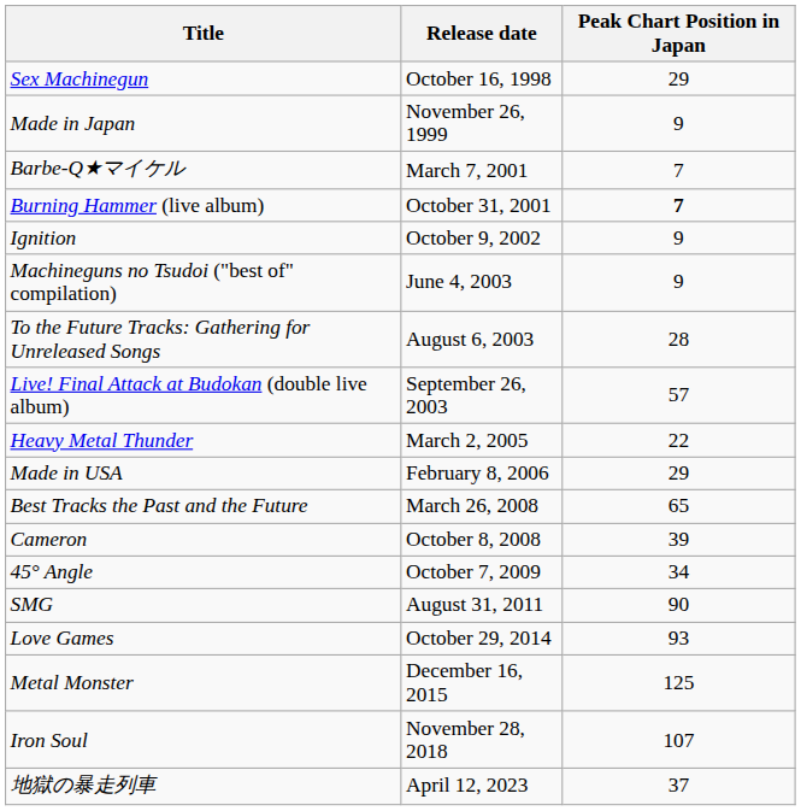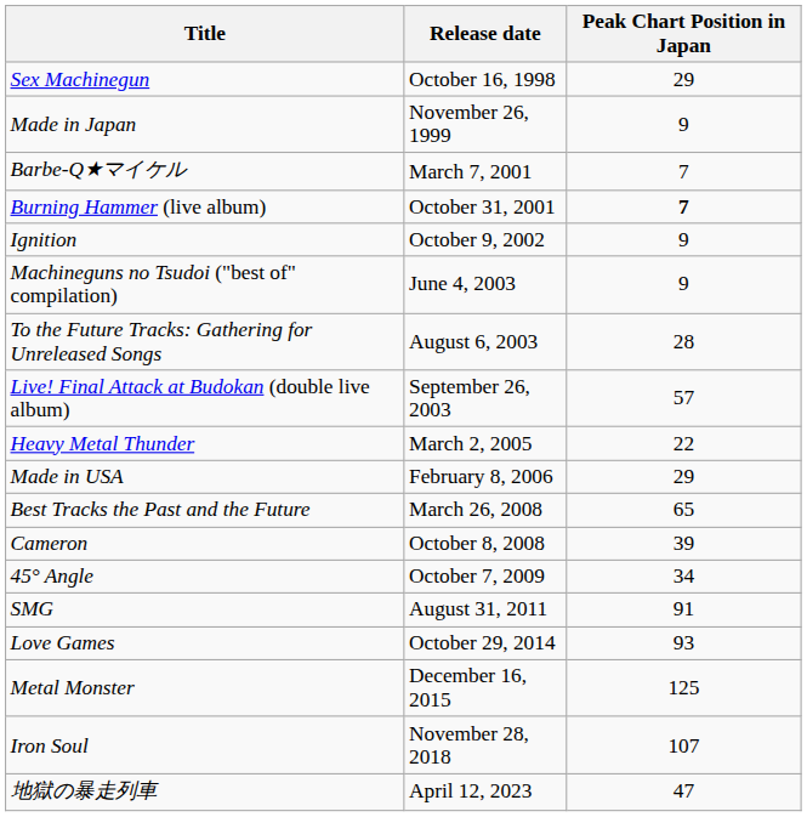 <table class="wikitable">
 <tr>
 <th>Title</th>
 <th>Release date</th>
 <th>Peak Chart Position in Japan</th>
 </tr>
 <tr>
 <td><em><a href='#'>Sex Machinegun</a></em></td>
 <td>October 16, 1998</td>
 <td align="center">29</td>
 </tr>
 <tr>
 <td><em>Made in Japan</em></td>
 <td>November 26, 1999</td>
 <td align="center">9</td>
 </tr>
 <tr>
 <td><em>Barbe-Q★マイケル</em></td>
 <td>March 7, 2001</td>
 <td align="center">7</td>
 </tr>
 <tr>
 <td><em><a href='#'>Burning Hammer</a></em> (live album)</td>
 <td>October 31, 2001</td>
 <td align="center"><strong>7</strong></td>
 </tr>
 <tr>
 <td><em>Ignition</em></td>
 <td>October 9, 2002</td>
 <td align="center">9</td>
 </tr>
 <tr>
 <td><em>Machineguns no Tsudoi</em> ("best of" compilation)</td>
 <td>June 4, 2003</td>
 <td align="center">9</td>
 </tr>
 <tr>
 <td><em>To the Future Tracks: Gathering for Unreleased Songs</em></td>
 <td>August 6, 2003</td>
 <td align="center">28</td>
 </tr>
 <tr>
 <td><em><a href='#'>Live! Final Attack at Budokan</a></em> (double live album)</td>
 <td>September 26, 2003</td>
 <td align="center">57</td>
 </tr>
 <tr>
 <td><em><a href='#'>Heavy Metal Thunder</a></em></td>
 <td>March 2, 2005</td>
 <td align="center">22</td>
 </tr>
 <tr>
 <td><em>Made in USA</em></td>
 <td>February 8, 2006</td>
 <td align="center">29</td>
 </tr>
 <tr>
 <td><em>Best Tracks the Past and the Future</em></td>
 <td>March 26, 2008</td>
 <td align="center">65</td>
 </tr>
 <tr>
 <td><em>Cameron</em></td>
 <td>October 8, 2008</td>
 <td align="center">39</td>
 </tr>
 <tr>
 <td><em>45° Angle</em></td>
 <td>October 7, 2009</td>
 <td align="center">34</td>
 </tr>
 <tr>
 <td><em>SMG</em></td>
 <td>August 31, 2011</td>
-<td align="center">90</td>
+<td align="center">91</td>
 </tr>
 <tr>
 <td><em>Love Games</em></td>
 <td>October 29, 2014</td>
 <td align="center">93</td>
 </tr>
 <tr>
 <td><em>Metal Monster</em></td>
 <td>December 16, 2015</td>
 <td align="center">125</td>
 </tr>
 <tr>
 <td><em>Iron Soul</em></td>
 <td>November 28, 2018</td>
 <td align="center">107</td>
 </tr>
 <tr>
 <td><em>地獄の暴走列車</em></td>
 <td>April 12, 2023</td>
-<td align="center">37</td>
+<td align="center">47</td>
 </tr>
 </table>
